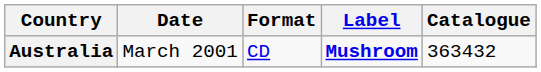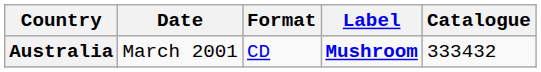 <table class="wikitable plainrowheaders">
 <tr>
 <th scope="col">Country</th>
 <th scope="col">Date</th>
 <th scope="col">Format</th>
 <th scope="col"><a href='#'>Label</a></th>
 <th scope="col">Catalogue</th>
 </tr>
 <tr>
 <th scope="row">Australia</th>
 <td>March 2001</td>
 <td><a href='#'>CD</a></td>
 <td><strong><a href='#'>Mushroom</a></strong></td>
-<td>363432</td>
+<td>333432</td>
 </tr>
 </table>
